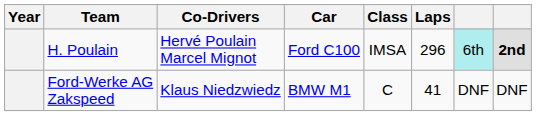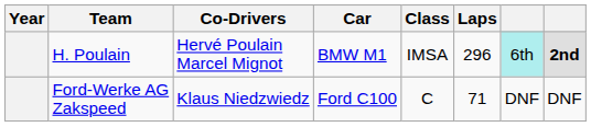 <table class="wikitable" style="text-align:center; font-size:90%">
 <tr>
 <th>Year</th>
 <th>Team</th>
 <th>Co-Drivers</th>
 <th>Car</th>
 <th>Class</th>
 <th>Laps</th>
 <th></th>
 <th></th>
 </tr>
 <tr>
 <th></th>
 <td align="left" nowrap> <a href='#'>H. Poulain</a></td>
 <td align="left" nowrap> <a href='#'>Hervé Poulain</a><br> <a href='#'>Marcel Mignot</a></td>
-<td align="left" nowrap><a href='#'>Ford C100</a></td>
+<td align="left" nowrap><a href='#'>BMW M1</a></td>
 <td>IMSA</td>
 <td>296</td>
 <td style="background: paleturquoise;">6th</td>
 <td style="background:#DFDFDF;"><strong>2nd</strong></td>
 </tr>
 <tr>
 <th></th>
 <td align="left" nowrap> <a href='#'>Ford-Werke AG</a><br> <a href='#'>Zakspeed</a></td>
 <td align="left" nowrap> <a href='#'>Klaus Niedzwiedz</a></td>
-<td align="left" nowrap><a href='#'>BMW M1</a></td>
+<td align="left" nowrap><a href='#'>Ford C100</a></td>
 <td>C</td>
-<td>41</td>
+<td>71</td>
 <td>DNF</td>
 <td>DNF</td>
 </tr>
 </table>
